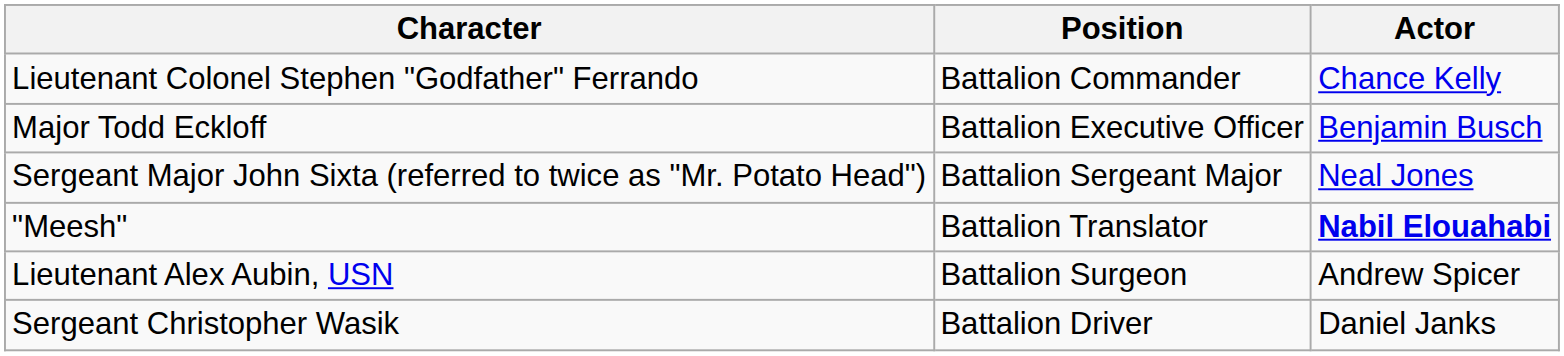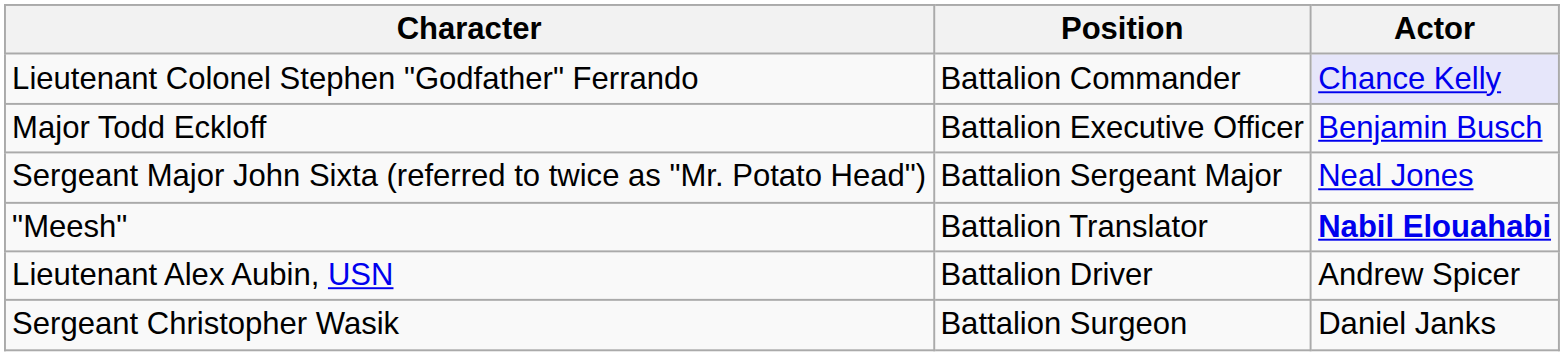 <table class="wikitable">
 <tr>
 <th>Character</th>
 <th>Position</th>
 <th>Actor</th>
 </tr>
 <tr>
 <td>Lieutenant Colonel Stephen "Godfather" Ferrando</td>
 <td>Battalion Commander</td>
-<td><a href='#'>Chance Kelly</a></td>
+<td style="background: lavender;"><a href='#'>Chance Kelly</a></td>
 </tr>
 <tr>
 <td>Major Todd Eckloff</td>
 <td>Battalion Executive Officer</td>
 <td><a href='#'>Benjamin Busch</a></td>
 </tr>
 <tr>
 <td>Sergeant Major John Sixta (referred to twice as "Mr. Potato Head")</td>
 <td>Battalion Sergeant Major</td>
 <td><a href='#'>Neal Jones</a></td>
 </tr>
 <tr>
 <td>"Meesh"</td>
 <td>Battalion Translator</td>
 <td><strong><a href='#'>Nabil Elouahabi</a></strong></td>
 </tr>
 <tr>
 <td>Lieutenant Alex Aubin, <a href='#'>USN</a></td>
-<td>Battalion Surgeon</td>
+<td>Battalion Driver</td>
 <td>Andrew Spicer</td>
 </tr>
 <tr>
 <td>Sergeant Christopher Wasik</td>
-<td>Battalion Driver</td>
+<td>Battalion Surgeon</td>
 <td>Daniel Janks</td>
 </tr>
 </table>
